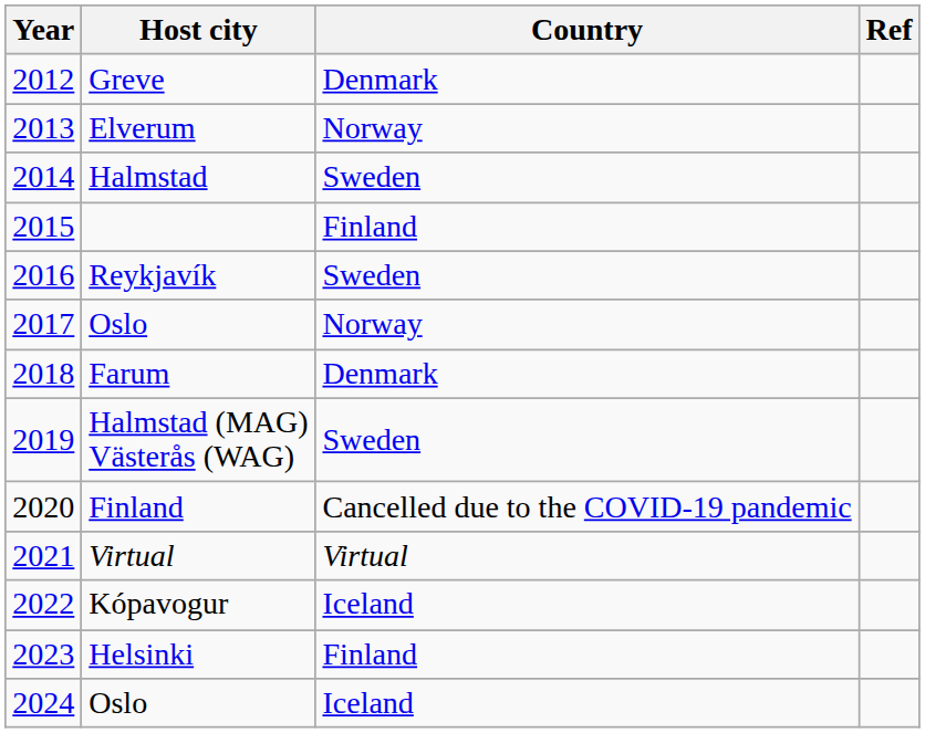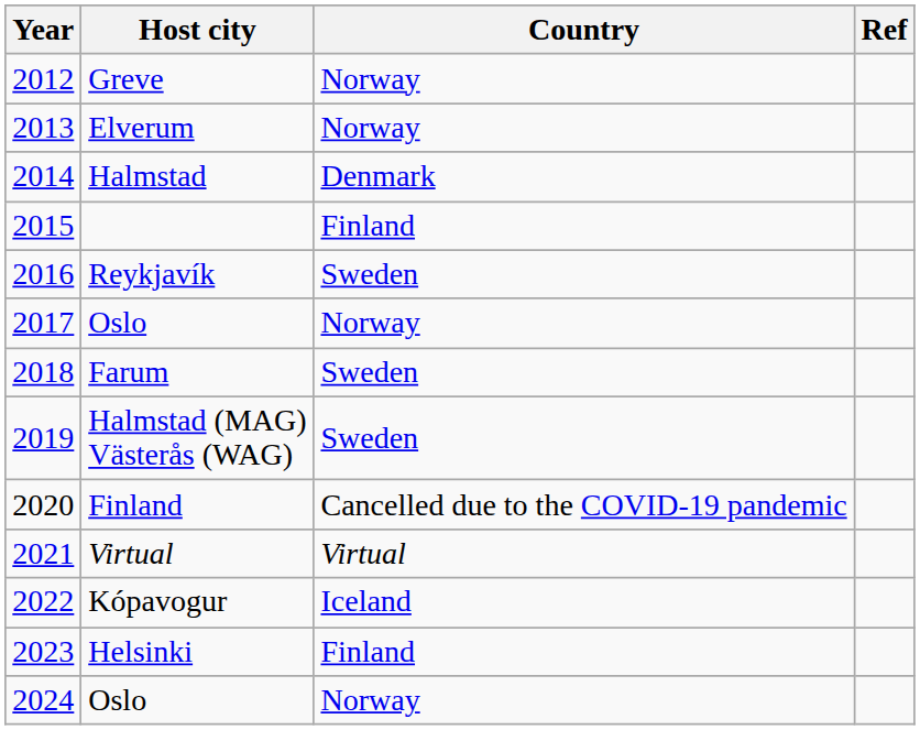 <table class="wikitable">
 <tr>
 <th>Year</th>
 <th>Host city</th>
 <th>Country</th>
 <th>Ref</th>
 </tr>
 <tr>
 <td><a href='#'>2012</a></td>
 <td><a href='#'>Greve</a></td>
-<td> <a href='#'>Denmark</a></td>
+<td> <a href='#'>Norway</a></td>
 <td></td>
 </tr>
 <tr>
 <td><a href='#'>2013</a></td>
 <td><a href='#'>Elverum</a></td>
 <td> <a href='#'>Norway</a></td>
 <td></td>
 </tr>
 <tr>
 <td><a href='#'>2014</a></td>
 <td><a href='#'>Halmstad</a></td>
-<td> <a href='#'>Sweden</a></td>
+<td> <a href='#'>Denmark</a></td>
 <td></td>
 </tr>
 <tr>
 <td><a href='#'>2015</a></td>
 <td></td>
 <td> <a href='#'>Finland</a></td>
 <td></td>
 </tr>
 <tr>
 <td><a href='#'>2016</a></td>
 <td><a href='#'>Reykjavík</a></td>
 <td> <a href='#'>Sweden</a></td>
 <td></td>
 </tr>
 <tr>
 <td><a href='#'>2017</a></td>
 <td><a href='#'>Oslo</a></td>
 <td> <a href='#'>Norway</a></td>
 <td></td>
 </tr>
 <tr>
 <td><a href='#'>2018</a></td>
 <td><a href='#'>Farum</a></td>
-<td> <a href='#'>Denmark</a></td>
+<td> <a href='#'>Sweden</a></td>
 <td></td>
 </tr>
 <tr>
 <td><a href='#'>2019</a></td>
 <td><a href='#'>Halmstad</a> (MAG)<br><a href='#'>Västerås</a> (WAG)</td>
 <td> <a href='#'>Sweden</a></td>
 <td></td>
 </tr>
 <tr>
 <td>2020</td>
 <td><a href='#'>Finland</a></td>
 <td>Cancelled due to the <a href='#'>COVID-19 pandemic</a></td>
 <td></td>
 </tr>
 <tr>
 <td><a href='#'>2021</a></td>
 <td><em>Virtual</em></td>
 <td><em>Virtual</em></td>
 <td></td>
 </tr>
 <tr>
 <td><a href='#'>2022</a></td>
 <td>Kópavogur</td>
 <td> <a href='#'>Iceland</a></td>
 <td></td>
 </tr>
 <tr>
 <td><a href='#'>2023</a></td>
 <td><a href='#'>Helsinki</a></td>
 <td> <a href='#'>Finland</a></td>
 <td></td>
 </tr>
 <tr>
 <td><a href='#'>2024</a></td>
 <td>Oslo</td>
-<td> <a href='#'>Iceland</a></td>
+<td> <a href='#'>Norway</a></td>
 <td></td>
 </tr>
 </table>
